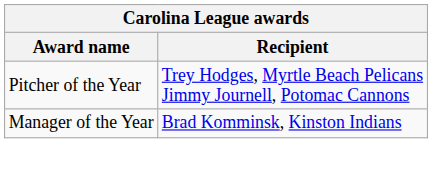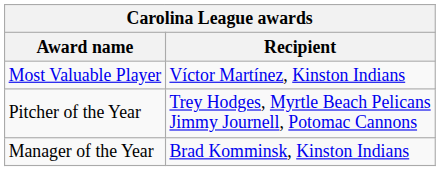 <table class="wikitable">
 <tr>
 <th colspan="2">Carolina League awards</th>
 </tr>
 <tr>
 <th>Award name</th>
 <th>Recipient</th>
+</tr>
+<tr>
+<td><a href='#'>Most Valuable Player</a></td>
+<td><a href='#'>Víctor Martínez</a>, <a href='#'>Kinston Indians</a></td>
 </tr>
 <tr>
 <td>Pitcher of the Year</td>
 <td><a href='#'>Trey Hodges</a>, <a href='#'>Myrtle Beach Pelicans</a> <br> <a href='#'>Jimmy Journell</a>, <a href='#'>Potomac Cannons</a></td>
 </tr>
 <tr>
 <td>Manager of the Year</td>
 <td><a href='#'>Brad Komminsk</a>, <a href='#'>Kinston Indians</a></td>
 </tr>
 </table>
